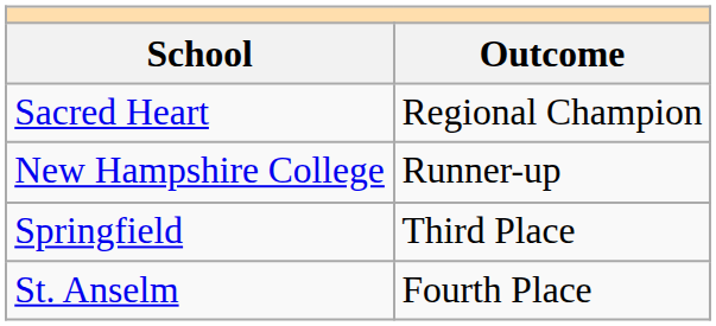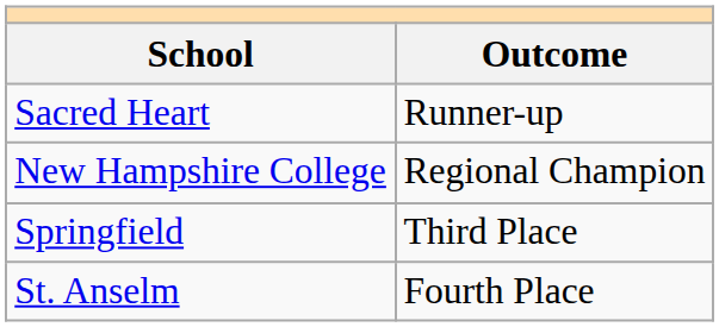 <table class="wikitable" style="float:left; margin-right:1em;">
 <tr>
 <th colspan="3" style="background:#ffdead;"></th>
 </tr>
 <tr>
 <th>School</th>
 <th>Outcome</th>
 </tr>
 <tr>
 <td><a href='#'>Sacred Heart</a></td>
-<td>Regional Champion</td>
+<td>Runner-up</td>
 </tr>
 <tr>
 <td><a href='#'>New Hampshire College</a></td>
-<td>Runner-up</td>
+<td>Regional Champion</td>
 </tr>
 <tr>
 <td><a href='#'>Springfield</a></td>
 <td>Third Place</td>
 </tr>
 <tr>
 <td><a href='#'>St. Anselm</a></td>
 <td>Fourth Place</td>
 </tr>
 </table>
